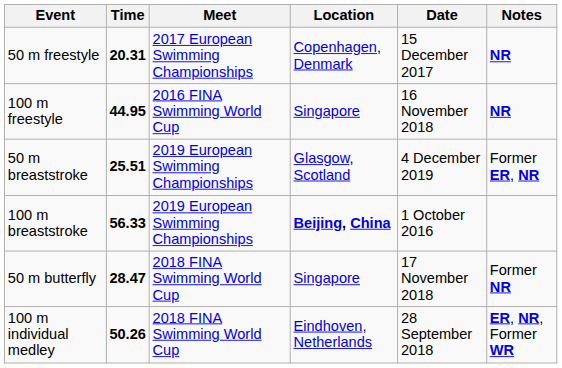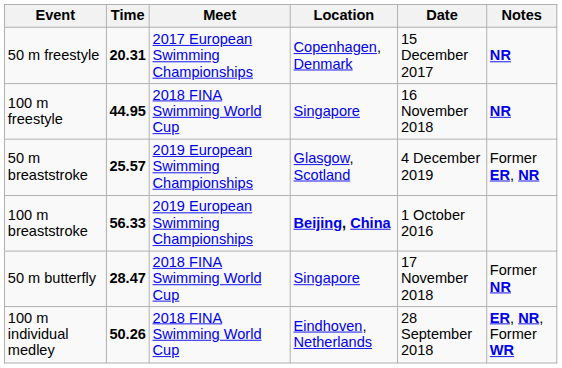 <table class="wikitable">
 <tr>
 <th>Event</th>
 <th>Time</th>
 <th>Meet</th>
 <th>Location</th>
 <th>Date</th>
 <th>Notes</th>
 </tr>
 <tr>
 <td>50 m freestyle</td>
 <td style="text-align:center;"><strong>20.31</strong></td>
 <td><a href='#'>2017 European Swimming Championships</a></td>
 <td><a href='#'>Copenhagen</a>, <a href='#'>Denmark</a></td>
 <td>15 December 2017</td>
 <td><strong><a href='#'>NR</a></strong></td>
 </tr>
 <tr>
 <td>100 m freestyle</td>
 <td style="text-align:center;"><strong>44.95</strong></td>
-<td><a href='#'>2016 FINA Swimming World Cup</a></td>
+<td><a href='#'>2018 FINA Swimming World Cup</a></td>
 <td><a href='#'>Singapore</a></td>
 <td>16 November 2018</td>
 <td><strong><a href='#'>NR</a></strong></td>
 </tr>
 <tr>
 <td>50 m breaststroke</td>
-<td style="text-align:center;"><strong>25.51</strong></td>
+<td style="text-align:center;"><strong>25.57</strong></td>
 <td><a href='#'>2019 European Swimming Championships</a></td>
 <td><a href='#'>Glasgow</a>, <a href='#'>Scotland</a></td>
 <td>4 December 2019</td>
 <td>Former <strong><a href='#'>ER</a></strong>, <strong><a href='#'>NR</a></strong></td>
 </tr>
 <tr>
 <td>100 m breaststroke</td>
 <td style="text-align:center;"><strong>56.33</strong></td>
 <td><a href='#'>2019 European Swimming Championships</a></td>
 <td><strong><a href='#'>Beijing</a>, <a href='#'>China</a></strong></td>
 <td>1 October 2016</td>
 <td></td>
 </tr>
 <tr>
 <td>50 m butterfly</td>
 <td style="text-align:center;"><strong>28.47</strong></td>
 <td><a href='#'>2018 FINA Swimming World Cup</a></td>
 <td><a href='#'>Singapore</a></td>
 <td>17 November 2018</td>
 <td>Former <strong><a href='#'>NR</a></strong></td>
 </tr>
 <tr>
 <td>100 m individual medley</td>
 <td style="text-align:center;"><strong>50.26</strong></td>
 <td><a href='#'>2018 FINA Swimming World Cup</a></td>
 <td><a href='#'>Eindhoven</a>, <a href='#'>Netherlands</a></td>
 <td>28 September 2018</td>
 <td><strong><a href='#'>ER</a></strong>, <strong><a href='#'>NR</a></strong>, Former <strong><a href='#'>WR</a></strong></td>
 </tr>
 </table>
